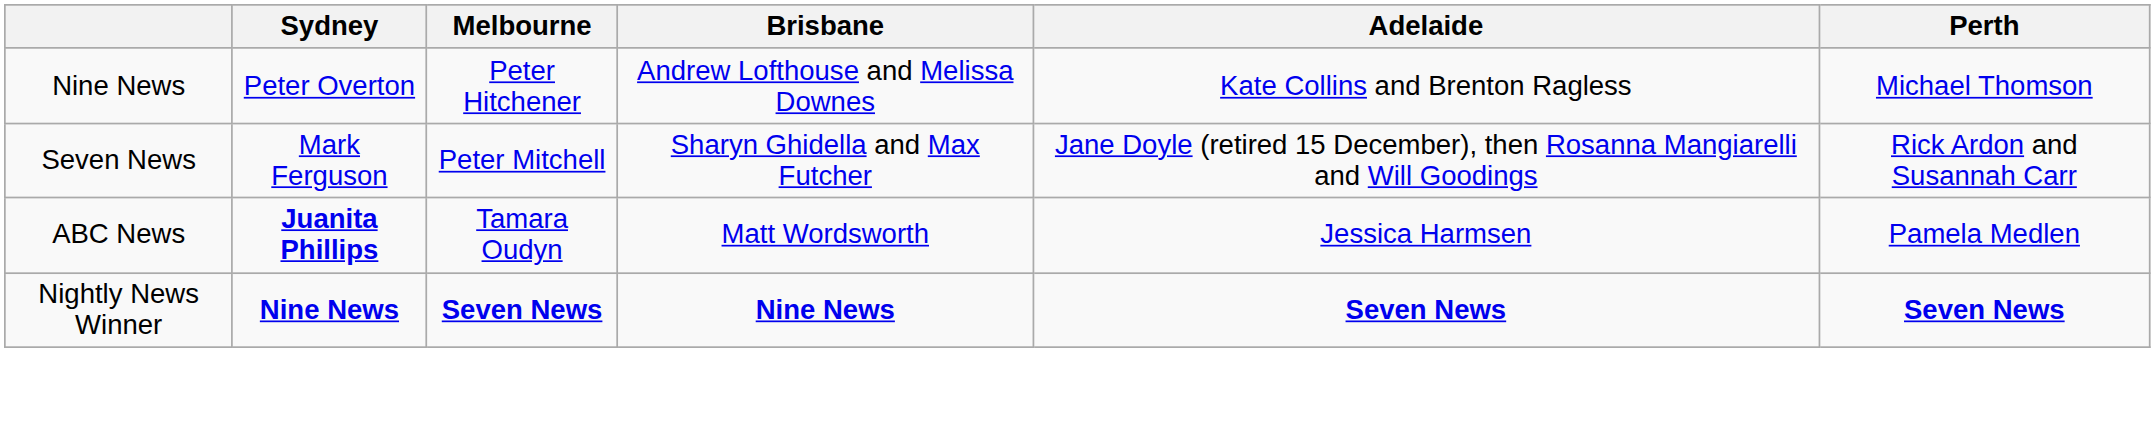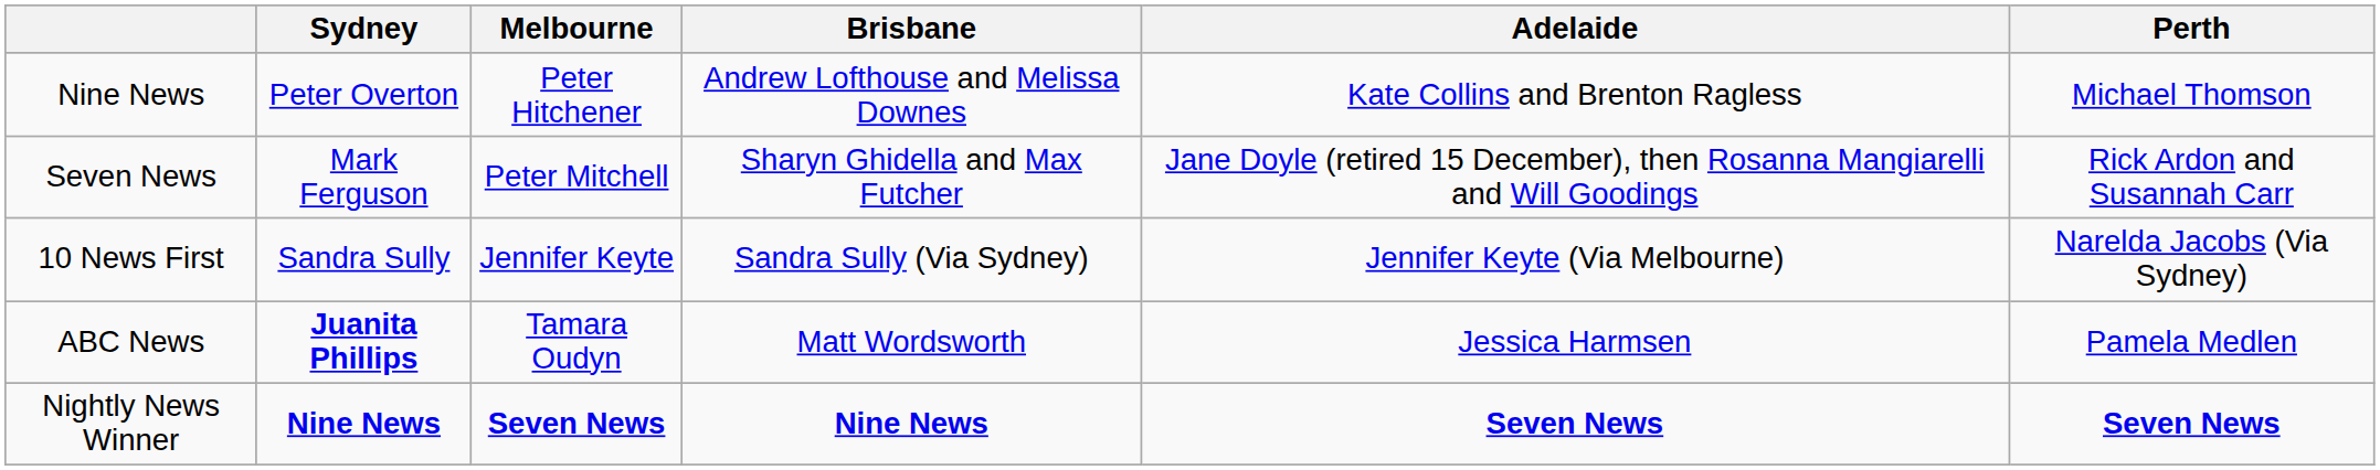 <table class="wikitable">
 <tr>
 <th></th>
 <th>Sydney</th>
 <th>Melbourne</th>
 <th>Brisbane</th>
 <th>Adelaide</th>
 <th>Perth</th>
 </tr>
 <tr style="text-align:center">
 <td>Nine News</td>
 <td><a href='#'>Peter Overton</a></td>
 <td><a href='#'>Peter Hitchener</a></td>
 <td><a href='#'>Andrew Lofthouse</a> and <a href='#'>Melissa Downes</a></td>
 <td><a href='#'>Kate Collins</a> and Brenton Ragless</td>
 <td><a href='#'>Michael Thomson</a></td>
 </tr>
 <tr style="text-align:center">
 <td>Seven News</td>
 <td><a href='#'>Mark Ferguson</a></td>
 <td><a href='#'>Peter Mitchell</a></td>
 <td><a href='#'>Sharyn Ghidella</a> and <a href='#'>Max Futcher</a></td>
 <td><a href='#'>Jane Doyle</a> (retired 15 December), then <a href='#'>Rosanna Mangiarelli</a> and <a href='#'>Will Goodings</a></td>
 <td><a href='#'>Rick Ardon</a> and <a href='#'>Susannah Carr</a></td>
 </tr>
 <tr style="text-align:center">
+<td>10 News First</td>
+<td><a href='#'>Sandra Sully</a></td>
+<td><a href='#'>Jennifer Keyte</a></td>
+<td><a href='#'>Sandra Sully</a> (Via Sydney)</td>
+<td><a href='#'>Jennifer Keyte</a> (Via Melbourne)</td>
+<td><a href='#'>Narelda Jacobs</a> (Via Sydney)</td>
+</tr>
+<tr style="text-align:center">
 <td>ABC News</td>
 <td><strong><a href='#'>Juanita Phillips</a></strong></td>
 <td><a href='#'>Tamara Oudyn</a></td>
 <td><a href='#'>Matt Wordsworth</a></td>
 <td><a href='#'>Jessica Harmsen</a></td>
 <td><a href='#'>Pamela Medlen</a></td>
 </tr>
 <tr style="text-align:center">
 <td>Nightly News Winner</td>
 <td><strong><a href='#'>Nine News</a></strong></td>
 <td><strong><a href='#'>Seven News</a></strong></td>
 <td><strong><a href='#'>Nine News</a></strong></td>
 <td><strong><a href='#'>Seven News</a></strong></td>
 <td><strong><a href='#'>Seven News</a></strong></td>
 </tr>
 </table>
